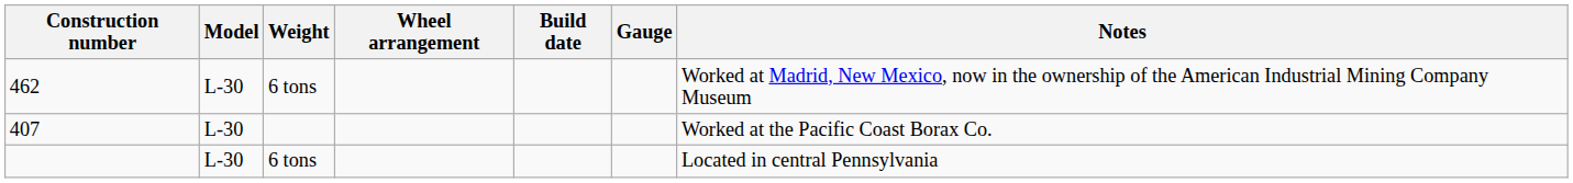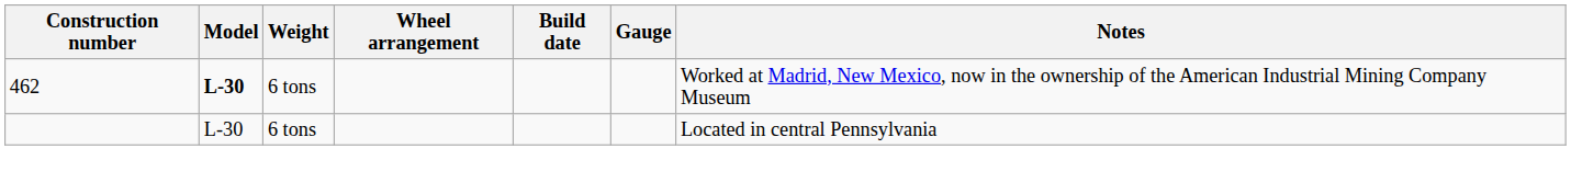 <table class="wikitable">
 <tr>
 <th>Construction number</th>
 <th>Model</th>
 <th>Weight</th>
 <th>Wheel arrangement</th>
 <th>Build date</th>
 <th>Gauge</th>
 <th>Notes</th>
 </tr>
 <tr>
 <td>462</td>
-<td>L-30</td>
+<td><strong>L-30</strong></td>
 <td>6 tons</td>
 <td></td>
 <td></td>
 <td></td>
 <td>Worked at <a href='#'>Madrid, New Mexico</a>, now in the ownership of the American Industrial Mining Company Museum</td>
-</tr>
-<tr>
-<td>407</td>
-<td>L-30</td>
-<td></td>
-<td></td>
-<td></td>
-<td></td>
-<td>Worked at the Pacific Coast Borax Co.</td>
 </tr>
 <tr>
 <td></td>
 <td>L-30</td>
 <td>6 tons</td>
 <td></td>
 <td></td>
 <td></td>
 <td>Located in central Pennsylvania</td>
 </tr>
 </table>
